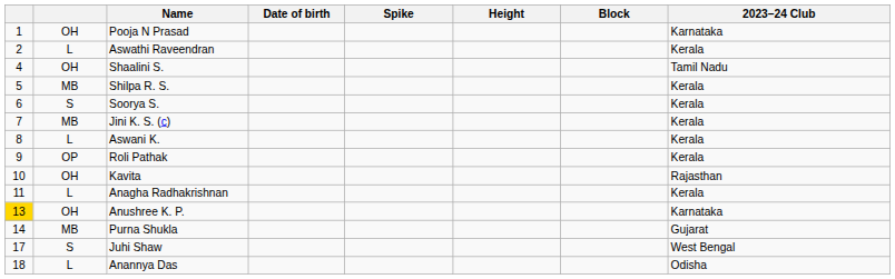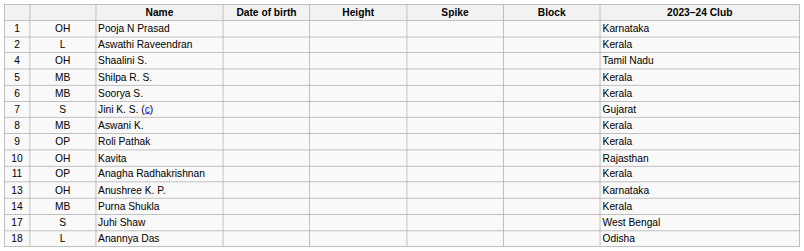 <table class="wikitable sortable" style="font-size:90%; text-align:left;">
 <tr>
 <th style="width:2em"></th>
 <th style="width:6em"></th>
 <th style="width:12em">Name</th>
 <th style="width:8em">Date of birth</th>
+<th style="width:9em">Height</th>
 <th style="width:9em">Spike</th>
-<th style="width:9em">Height</th>
 <th style="width:9em">Block</th>
 <th style="width:19em">2023–24 Club</th>
 </tr>
 <tr>
 <td align=center>1</td>
 <td align=center>OH</td>
 <td>Pooja N Prasad</td>
 <td></td>
 <td></td>
 <td></td>
 <td></td>
 <td> Karnataka</td>
 </tr>
 <tr>
 <td align=center>2</td>
 <td align=center>L</td>
 <td>Aswathi Raveendran</td>
 <td></td>
 <td></td>
 <td></td>
 <td></td>
 <td> Kerala</td>
 </tr>
 <tr>
 <td align=center>4</td>
 <td align=center>OH</td>
 <td>Shaalini S.</td>
 <td></td>
 <td></td>
 <td></td>
 <td></td>
 <td> Tamil Nadu</td>
 </tr>
 <tr>
 <td align=center>5</td>
 <td align=center>MB</td>
 <td>Shilpa R. S.</td>
 <td></td>
 <td></td>
 <td></td>
 <td></td>
 <td> Kerala</td>
 </tr>
 <tr>
 <td align=center>6</td>
-<td align=center>S</td>
+<td align=center>MB</td>
 <td>Soorya S.</td>
 <td></td>
 <td></td>
 <td></td>
 <td></td>
 <td> Kerala</td>
 </tr>
 <tr>
 <td align=center>7</td>
-<td align=center>MB</td>
+<td align=center>S</td>
 <td>Jini K. S. (<a href='#'>c</a>)</td>
 <td></td>
 <td></td>
 <td></td>
 <td></td>
-<td> Kerala</td>
+<td> Gujarat</td>
 </tr>
 <tr>
 <td align=center>8</td>
-<td align=center>L</td>
+<td align=center>MB</td>
 <td>Aswani K.</td>
 <td></td>
 <td></td>
 <td></td>
 <td></td>
 <td> Kerala</td>
 </tr>
 <tr>
 <td align=center>9</td>
 <td align=center>OP</td>
 <td>Roli Pathak</td>
 <td></td>
 <td></td>
 <td></td>
 <td></td>
 <td> Kerala</td>
 </tr>
 <tr>
 <td align=center>10</td>
 <td align=center>OH</td>
 <td>Kavita</td>
 <td></td>
 <td></td>
 <td></td>
 <td></td>
 <td> Rajasthan</td>
 </tr>
 <tr>
 <td align=center>11</td>
-<td align=center>L</td>
+<td align=center>OP</td>
 <td>Anagha Radhakrishnan</td>
 <td></td>
 <td></td>
 <td></td>
 <td></td>
 <td> Kerala</td>
 </tr>
 <tr>
-<td align=center style="background: gold;">13</td>
+<td align=center>13</td>
 <td align=center>OH</td>
 <td>Anushree K. P.</td>
 <td></td>
 <td></td>
 <td></td>
 <td></td>
 <td> Karnataka</td>
 </tr>
 <tr>
 <td align=center>14</td>
 <td align=center>MB</td>
 <td>Purna Shukla</td>
 <td></td>
 <td></td>
 <td></td>
 <td></td>
-<td> Gujarat</td>
+<td> Kerala</td>
 </tr>
 <tr>
 <td align=center>17</td>
 <td align=center>S</td>
 <td>Juhi Shaw</td>
 <td></td>
 <td></td>
 <td></td>
 <td></td>
 <td> West Bengal</td>
 </tr>
 <tr>
 <td align=center>18</td>
 <td align=center>L</td>
 <td>Anannya Das</td>
 <td></td>
 <td></td>
 <td></td>
 <td></td>
 <td> Odisha</td>
 </tr>
 </table>
